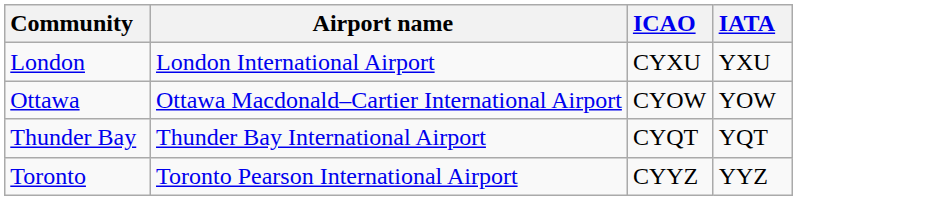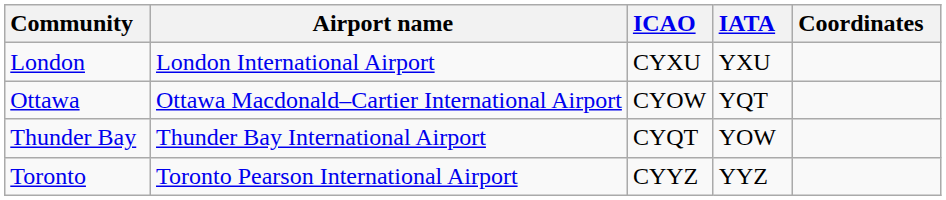 <table class="wikitable sortable" style="width:auto;">
 <tr>
 <th width="*">Community  </th>
 <th width="*">Airport name  </th>
 <th width="*"><a href='#'>ICAO</a>  </th>
 <th width="*"><a href='#'>IATA</a>  </th>
+<th width="*" class=unsortable>Coordinates  </th>
 </tr>
 <tr>
 <td><a href='#'>London</a></td>
 <td><a href='#'>London International Airport</a></td>
 <td>CYXU</td>
 <td>YXU</td>
+<td></td>
 </tr>
 <tr>
 <td><a href='#'>Ottawa</a></td>
 <td><a href='#'>Ottawa Macdonald–Cartier International Airport</a></td>
 <td>CYOW</td>
-<td>YOW</td>
+<td>YQT</td>
+<td></td>
 </tr>
 <tr>
 <td><a href='#'>Thunder Bay</a></td>
 <td><a href='#'>Thunder Bay International Airport</a></td>
 <td>CYQT</td>
-<td>YQT</td>
+<td>YOW</td>
+<td></td>
 </tr>
 <tr>
 <td><a href='#'>Toronto</a></td>
 <td><a href='#'>Toronto Pearson International Airport</a></td>
 <td>CYYZ</td>
 <td>YYZ</td>
+<td></td>
 </tr>
 </table>
